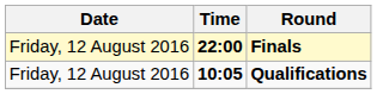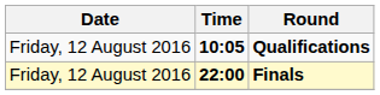 <table class="wikitable">
 <tr>
 <th>Date</th>
 <th>Time</th>
 <th>Round</th>
 </tr>
 <tr>
+<td>Friday, 12 August 2016</td>
+<td><strong>10:05</strong></td>
+<td><strong>Qualifications</strong></td>
+</tr>
+<tr>
 <td style=background:lemonchiffon>Friday, 12 August 2016</td>
 <td style=background:lemonchiffon><strong>22:00</strong></td>
 <td style=background:lemonchiffon><strong>Finals</strong></td>
 </tr>
 <tr>
-<td>Friday, 12 August 2016</td>
-<td><strong>10:05</strong></td>
-<td><strong>Qualifications</strong></td>
-</tr>
-<tr>
 </tr>
 </table>
